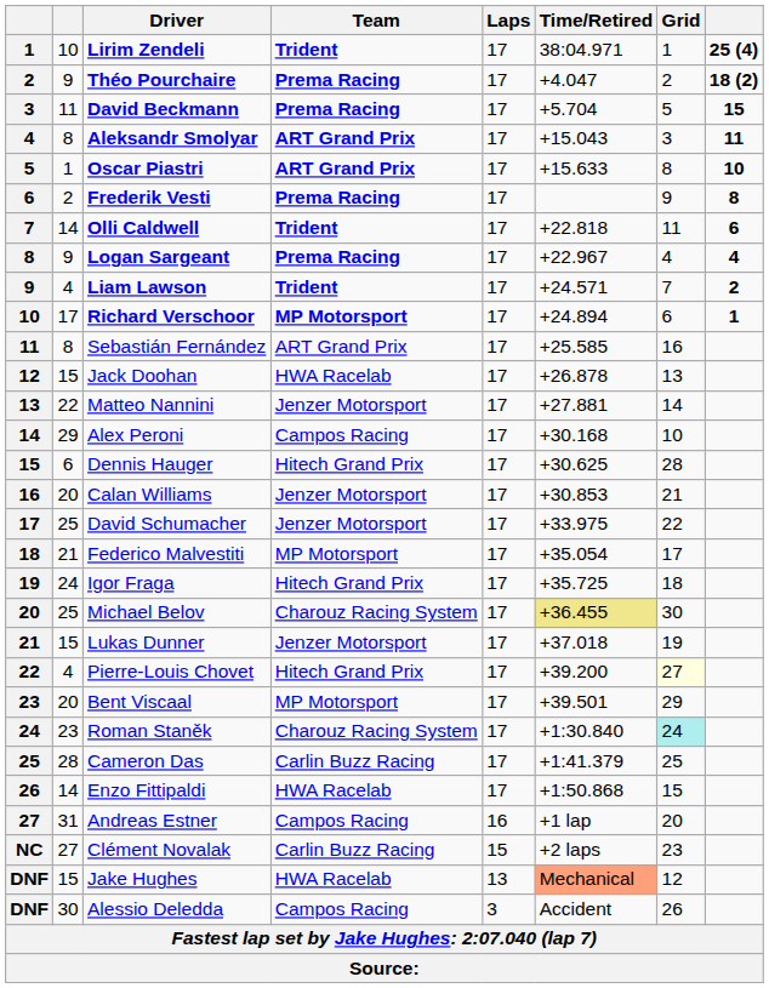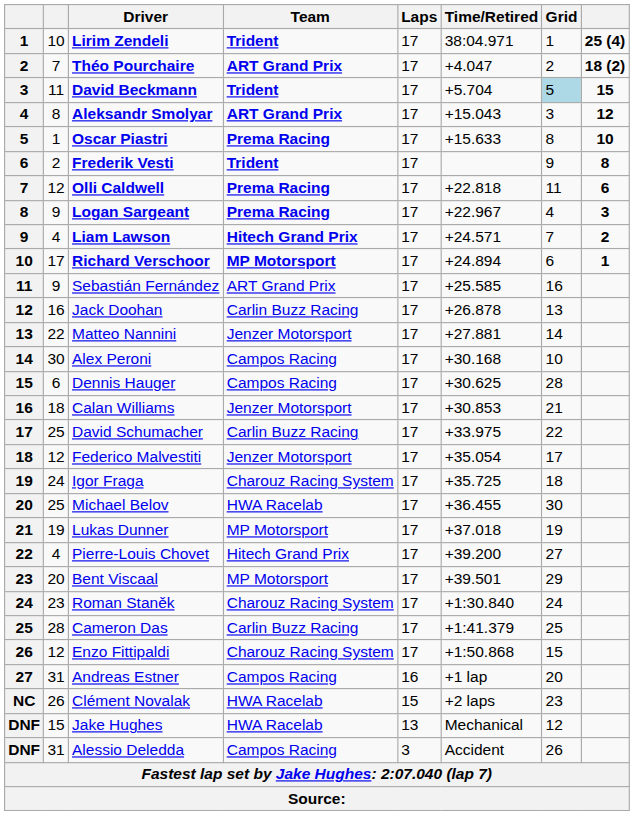 <table class="wikitable" style="font-size:85%">
 <tr>
 <th></th>
 <th></th>
 <th>Driver</th>
 <th>Team</th>
 <th>Laps</th>
 <th>Time/Retired</th>
 <th>Grid</th>
 <th></th>
 </tr>
 <tr>
 <th>1</th>
 <td align="center">10</td>
 <td><strong> <a href='#'>Lirim Zendeli</a></strong></td>
 <td><a href='#'><strong>Trident</strong></a></td>
 <td>17</td>
 <td>38:04.971</td>
 <td>1</td>
 <td align="center"><strong>25 (4)</strong></td>
 </tr>
 <tr>
 <th>2</th>
-<td align="center">9</td>
+<td align="center">7</td>
 <td> <strong><a href='#'>Théo Pourchaire</a></strong></td>
-<td><strong><a href='#'>Prema Racing</a></strong></td>
+<td><strong><a href='#'>ART Grand Prix</a></strong></td>
 <td>17</td>
 <td>+4.047</td>
 <td>2</td>
 <td align="center"><strong>18 (2)</strong></td>
 </tr>
 <tr>
 <th>3</th>
 <td align="center">11</td>
 <td> <strong><a href='#'>David Beckmann</a></strong></td>
-<td><strong><a href='#'>Prema Racing</a></strong></td>
+<td><strong><a href='#'>Trident</a></strong></td>
 <td>17</td>
 <td>+5.704</td>
-<td>5</td>
+<td style="background: lightblue;">5</td>
 <td align="center"><strong>15</strong></td>
 </tr>
 <tr>
 <th>4</th>
 <td align="center">8</td>
 <td><strong> <a href='#'>Aleksandr Smolyar</a></strong></td>
 <td><strong><a href='#'>ART Grand Prix</a></strong></td>
 <td>17</td>
 <td>+15.043</td>
 <td>3</td>
-<td align="center"><strong>11</strong></td>
+<td align="center"><strong>12</strong></td>
 </tr>
 <tr>
 <th>5</th>
 <td align="center">1</td>
 <td><strong> <a href='#'>Oscar Piastri</a></strong></td>
-<td><strong><a href='#'>ART Grand Prix</a></strong></td>
+<td><strong><a href='#'>Prema Racing</a></strong></td>
 <td>17</td>
 <td>+15.633</td>
 <td>8</td>
 <td align="center"><strong>10</strong></td>
 </tr>
 <tr>
 <th>6</th>
 <td align="center">2</td>
 <td> <strong><a href='#'>Frederik Vesti</a></strong></td>
-<td><strong><a href='#'>Prema Racing</a></strong></td>
+<td><a href='#'><strong>Trident</strong></a></td>
 <td>17</td>
 <td></td>
 <td>9</td>
 <td align="center"><strong>8</strong></td>
 </tr>
 <tr>
 <th>7</th>
-<td align="center">14</td>
+<td align="center">12</td>
 <td><strong> <a href='#'>Olli Caldwell</a></strong></td>
-<td><a href='#'><strong>Trident</strong></a></td>
+<td><strong><a href='#'>Prema Racing</a></strong></td>
 <td>17</td>
 <td>+22.818</td>
 <td>11</td>
 <td align="center"><strong>6</strong></td>
 </tr>
 <tr>
 <th>8</th>
 <td align="center">9</td>
 <td><strong> <a href='#'>Logan Sargeant</a></strong></td>
 <td><strong><a href='#'>Prema Racing</a></strong></td>
 <td>17</td>
 <td>+22.967</td>
 <td>4</td>
-<td align="center"><strong>4</strong></td>
+<td align="center"><strong>3</strong></td>
 </tr>
 <tr>
 <th>9</th>
 <td align="center">4</td>
 <td><strong> <a href='#'>Liam Lawson</a></strong></td>
-<td><strong><a href='#'>Trident</a></strong></td>
+<td><strong><a href='#'>Hitech Grand Prix</a></strong></td>
 <td>17</td>
 <td>+24.571</td>
 <td>7</td>
 <td align="center"><strong>2</strong></td>
 </tr>
 <tr>
 <th>10</th>
 <td align="center">17</td>
 <td><strong> <a href='#'>Richard Verschoor</a></strong></td>
 <td><strong><a href='#'>MP Motorsport</a></strong></td>
 <td>17</td>
 <td>+24.894</td>
 <td>6</td>
 <td align="center"><strong>1</strong></td>
 </tr>
 <tr>
 <th>11</th>
-<td align="center">8</td>
+<td align="center">9</td>
 <td> <a href='#'>Sebastián Fernández</a></td>
 <td><a href='#'>ART Grand Prix</a></td>
 <td>17</td>
 <td>+25.585</td>
 <td>16</td>
 <td align="center"></td>
 </tr>
 <tr>
 <th>12</th>
-<td align="center">15</td>
+<td align="center">16</td>
 <td> <a href='#'>Jack Doohan</a></td>
-<td><a href='#'>HWA Racelab</a></td>
+<td><a href='#'>Carlin Buzz Racing</a></td>
 <td>17</td>
 <td>+26.878</td>
 <td>13</td>
 <td align="center"></td>
 </tr>
 <tr>
 <th>13</th>
 <td align="center">22</td>
 <td> <a href='#'>Matteo Nannini</a></td>
 <td><a href='#'>Jenzer Motorsport</a></td>
 <td>17</td>
 <td>+27.881</td>
 <td>14</td>
 <td align="center"></td>
 </tr>
 <tr>
 <th>14</th>
-<td align="center">29</td>
+<td align="center">30</td>
 <td> <a href='#'>Alex Peroni</a></td>
 <td><a href='#'>Campos Racing</a></td>
 <td>17</td>
 <td>+30.168</td>
 <td>10</td>
 <td align="center"></td>
 </tr>
 <tr>
 <th>15</th>
 <td align="center">6</td>
 <td> <a href='#'>Dennis Hauger</a></td>
-<td><a href='#'>Hitech Grand Prix</a></td>
+<td><a href='#'>Campos Racing</a></td>
 <td>17</td>
 <td>+30.625</td>
 <td>28</td>
 <td align="center"></td>
 </tr>
 <tr>
 <th>16</th>
-<td align="center">20</td>
+<td align="center">18</td>
 <td> <a href='#'>Calan Williams</a></td>
 <td><a href='#'>Jenzer Motorsport</a></td>
 <td>17</td>
 <td>+30.853</td>
 <td>21</td>
 <td align="center"></td>
 </tr>
 <tr>
 <th>17</th>
 <td align="center">25</td>
 <td> <a href='#'>David Schumacher</a></td>
-<td><a href='#'>Jenzer Motorsport</a></td>
+<td><a href='#'>Carlin Buzz Racing</a></td>
 <td>17</td>
 <td>+33.975</td>
 <td>22</td>
 <td align="center"></td>
 </tr>
 <tr>
 <th>18</th>
-<td align="center">21</td>
+<td align="center">12</td>
 <td> <a href='#'>Federico Malvestiti</a></td>
-<td><a href='#'>MP Motorsport</a></td>
+<td><a href='#'>Jenzer Motorsport</a></td>
 <td>17</td>
 <td>+35.054</td>
 <td>17</td>
 <td align="center"></td>
 </tr>
 <tr>
 <th>19</th>
 <td align="center">24</td>
 <td> <a href='#'>Igor Fraga</a></td>
-<td><a href='#'>Hitech Grand Prix</a></td>
+<td><a href='#'>Charouz Racing System</a></td>
 <td>17</td>
 <td>+35.725</td>
 <td>18</td>
 <td></td>
 </tr>
 <tr>
 <th>20</th>
 <td align="center">25</td>
 <td> <a href='#'>Michael Belov</a></td>
-<td><a href='#'>Charouz Racing System</a></td>
+<td><a href='#'>HWA Racelab</a></td>
 <td>17</td>
-<td style="background: khaki;">+36.455</td>
+<td>+36.455</td>
 <td>30</td>
 <td align="center"></td>
 </tr>
 <tr>
 <th>21</th>
-<td align="center">15</td>
+<td align="center">19</td>
 <td> <a href='#'>Lukas Dunner</a></td>
-<td><a href='#'>Jenzer Motorsport</a></td>
+<td><a href='#'>MP Motorsport</a></td>
 <td>17</td>
 <td>+37.018</td>
 <td>19</td>
 <td align="center"></td>
 </tr>
 <tr>
 <th>22</th>
 <td align="center">4</td>
 <td> <a href='#'>Pierre-Louis Chovet</a></td>
 <td><a href='#'>Hitech Grand Prix</a></td>
 <td>17</td>
 <td>+39.200</td>
-<td style="background: lightyellow;">27</td>
+<td>27</td>
 <td></td>
 </tr>
 <tr>
 <th>23</th>
 <td align="center">20</td>
 <td> <a href='#'>Bent Viscaal</a></td>
 <td><a href='#'>MP Motorsport</a></td>
 <td>17</td>
 <td>+39.501</td>
 <td>29</td>
 <td align="center"></td>
 </tr>
 <tr>
 <th>24</th>
 <td align="center">23</td>
 <td> <a href='#'>Roman Staněk</a></td>
 <td><a href='#'>Charouz Racing System</a></td>
 <td>17</td>
 <td>+1:30.840</td>
-<td style="background: paleturquoise;">24</td>
+<td>24</td>
 <td align="center"></td>
 </tr>
 <tr>
 <th>25</th>
 <td align="center">28</td>
 <td> <a href='#'>Cameron Das</a></td>
 <td><a href='#'>Carlin Buzz Racing</a></td>
 <td>17</td>
 <td>+1:41.379</td>
 <td>25</td>
 <td align="center"></td>
 </tr>
 <tr>
 <th>26</th>
-<td align="center">14</td>
+<td align="center">12</td>
 <td> <a href='#'>Enzo Fittipaldi</a></td>
-<td><a href='#'>HWA Racelab</a></td>
+<td><a href='#'>Charouz Racing System</a></td>
 <td>17</td>
 <td>+1:50.868</td>
 <td>15</td>
 <td align="center"></td>
 </tr>
 <tr>
 <th>27</th>
 <td align="center">31</td>
 <td> <a href='#'>Andreas Estner</a></td>
 <td><a href='#'>Campos Racing</a></td>
 <td>16</td>
 <td>+1 lap</td>
 <td>20</td>
 <td align="center"></td>
 </tr>
 <tr>
 <th>NC</th>
-<td align="center">27</td>
+<td align="center">26</td>
 <td> <a href='#'>Clément Novalak</a></td>
-<td><a href='#'>Carlin Buzz Racing</a></td>
+<td><a href='#'>HWA Racelab</a></td>
 <td>15</td>
 <td>+2 laps</td>
 <td>23</td>
 <td align="center"></td>
 </tr>
 <tr>
 <th>DNF</th>
 <td align="center">15</td>
 <td> <a href='#'>Jake Hughes</a></td>
 <td><a href='#'>HWA Racelab</a></td>
 <td>13</td>
-<td style="background: lightsalmon;">Mechanical</td>
+<td>Mechanical</td>
 <td>12</td>
 <td align="center"></td>
 </tr>
 <tr>
 <th>DNF</th>
-<td align="center">30</td>
+<td align="center">31</td>
 <td> <a href='#'>Alessio Deledda</a></td>
 <td><a href='#'>Campos Racing</a></td>
 <td>3</td>
 <td>Accident</td>
 <td>26</td>
 <td align="center"></td>
 </tr>
 <tr>
 <th colspan="8" align="center"><em>Fastest lap set by  <a href='#'>Jake Hughes</a>: 2:07.040 (lap 7)</em></th>
 </tr>
 <tr>
 <th colspan="8">Source:</th>
 </tr>
 </table>
